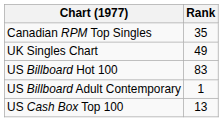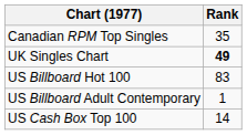 <table class="wikitable sortable">
 <tr>
 <th>Chart (1977)</th>
 <th>Rank</th>
 </tr>
 <tr>
 <td>Canadian <em>RPM</em> Top Singles</td>
 <td style="text-align:center;">35</td>
 </tr>
 <tr>
 <td>UK Singles Chart</td>
-<td style="text-align:center;">49</td>
+<td style="text-align:center;"><strong>49</strong></td>
 </tr>
 <tr>
 <td>US <em>Billboard</em> Hot 100</td>
 <td style="text-align:center;">83</td>
 </tr>
 <tr>
 <td>US <em>Billboard</em> Adult Contemporary</td>
 <td style="text-align:center;">1</td>
 </tr>
 <tr>
 <td>US <em>Cash Box</em> Top 100</td>
-<td style="text-align:center;">13</td>
+<td style="text-align:center;">14</td>
 </tr>
 </table>
